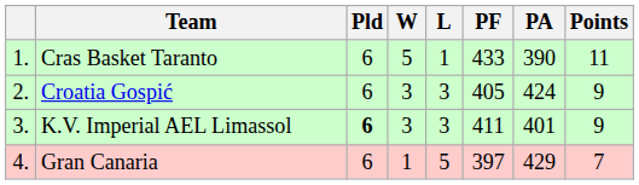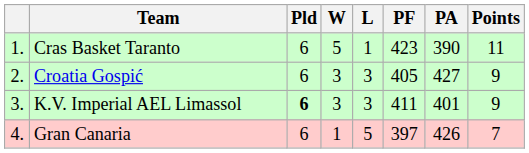 <table class=wikitable style="text-align:center">
 <tr>
 <th width=15></th>
 <th width=220>Team</th>
 <th width=20>Pld</th>
 <th width=20>W</th>
 <th width=20>L</th>
 <th width=30>PF</th>
 <th width=30>PA</th>
 <th width=30>Points</th>
 </tr>
 <tr style="background: #ccffcc;">
 <td>1.</td>
 <td align=left> Cras Basket Taranto</td>
 <td>6</td>
 <td>5</td>
 <td>1</td>
-<td>433</td>
+<td>423</td>
 <td>390</td>
 <td>11</td>
 </tr>
 <tr style="background: #ccffcc;">
 <td>2.</td>
 <td align=left> <a href='#'>Croatia Gospić</a></td>
 <td>6</td>
 <td>3</td>
 <td>3</td>
 <td>405</td>
-<td>424</td>
+<td>427</td>
 <td>9</td>
 </tr>
 <tr style="background: #ccffcc;">
 <td>3.</td>
 <td align=left> K.V. Imperial AEL Limassol</td>
 <td><strong>6</strong></td>
 <td>3</td>
 <td>3</td>
 <td>411</td>
 <td>401</td>
 <td>9</td>
 </tr>
 <tr style="background: #ffcccc;">
 <td>4.</td>
 <td align=left> Gran Canaria</td>
 <td>6</td>
 <td>1</td>
 <td>5</td>
 <td>397</td>
-<td>429</td>
+<td>426</td>
 <td>7</td>
 </tr>
 </table>
